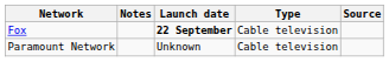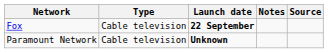 <table class="wikitable sortable">
 <tr>
 <th>Network</th>
+<th>Type</th>
+<th>Launch date</th>
 <th>Notes</th>
-<th>Launch date</th>
-<th>Type</th>
 <th>Source</th>
 </tr>
 <tr>
 <td><a href='#'>Fox</a></td>
+<td>Cable television</td>
+<td><strong>22 September</strong></td>
 <td></td>
-<td><strong>22 September</strong></td>
-<td>Cable television</td>
 <td></td>
 </tr>
 <tr>
 <td>Paramount Network</td>
+<td>Cable television</td>
+<td><strong>Unknown</strong></td>
 <td></td>
-<td>Unknown</td>
-<td>Cable television</td>
 <td></td>
 </tr>
 </table>
